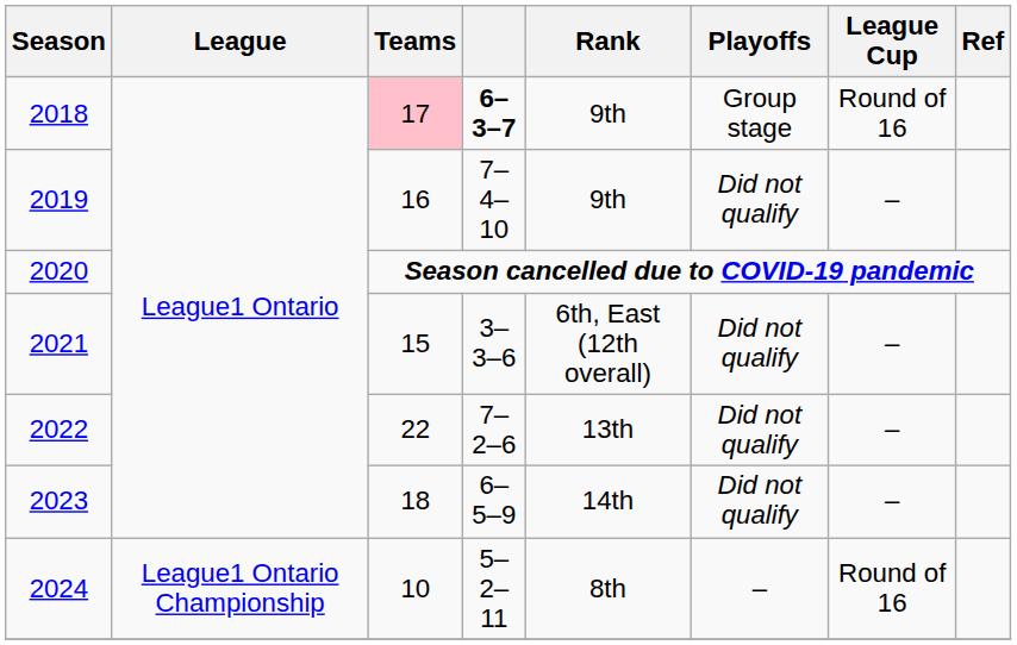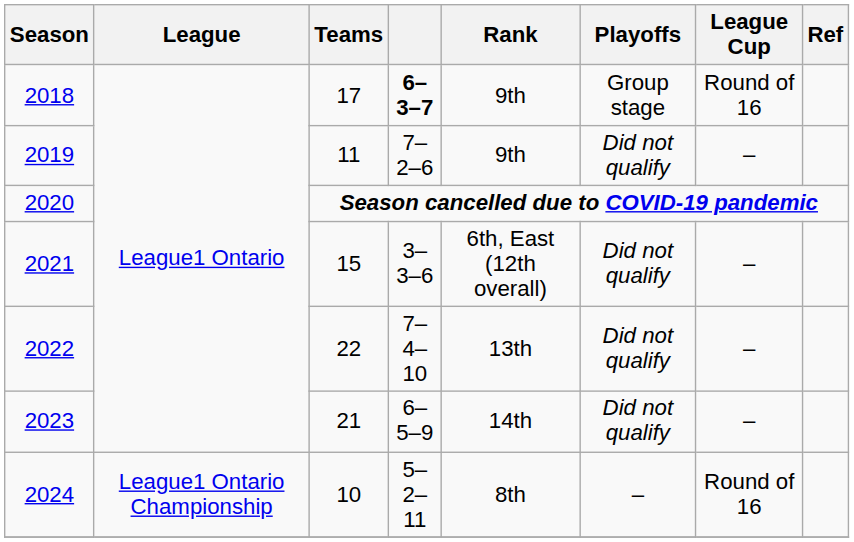 <table class="wikitable" style="text-align: center;">
 <tr>
 <th>Season</th>
 <th>League</th>
 <th>Teams</th>
 <th></th>
 <th>Rank</th>
 <th>Playoffs</th>
 <th>League Cup</th>
 <th>Ref</th>
 </tr>
 <tr>
 <td><a href='#'>2018</a></td>
 <td rowspan="6"><a href='#'>League1 Ontario</a></td>
-<td style="background: pink;">17</td>
+<td>17</td>
 <td><strong>6–3–7</strong></td>
 <td>9th</td>
 <td>Group stage</td>
 <td>Round of 16</td>
 <td></td>
 </tr>
 <tr>
 <td><a href='#'>2019</a></td>
-<td>16</td>
-<td>7–4–10</td>
+<td>11</td>
+<td>7–2–6</td>
 <td>9th</td>
 <td><em>Did not qualify</em></td>
 <td>–</td>
 <td></td>
 </tr>
 <tr>
 <td><a href='#'>2020</a></td>
 <td colspan="6"><strong><em>Season cancelled due to <a href='#'>COVID-19 pandemic</a></em></strong></td>
 </tr>
 <tr>
 <td><a href='#'>2021</a></td>
 <td>15</td>
 <td>3–3–6</td>
 <td>6th, East (12th overall)</td>
 <td><em>Did not qualify</em></td>
 <td>–</td>
 <td></td>
 </tr>
 <tr>
 <td><a href='#'>2022</a></td>
 <td>22</td>
-<td>7–2–6</td>
+<td>7–4–10</td>
 <td>13th</td>
 <td><em>Did not qualify</em></td>
 <td>–</td>
 <td></td>
 </tr>
 <tr>
 <td><a href='#'>2023</a></td>
-<td>18</td>
+<td>21</td>
 <td>6–5–9</td>
 <td>14th</td>
 <td><em>Did not qualify</em></td>
 <td>–</td>
 <td></td>
 </tr>
 <tr>
 <td><a href='#'>2024</a></td>
 <td><a href='#'>League1 Ontario Championship</a></td>
 <td>10</td>
 <td>5–2–11</td>
 <td>8th</td>
 <td>–</td>
 <td>Round of 16</td>
 <td></td>
 </tr>
 <tr>
 </tr>
 </table>
